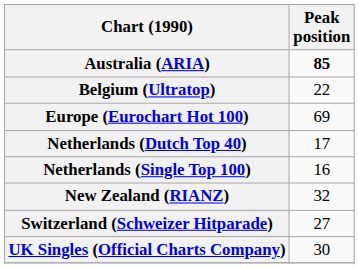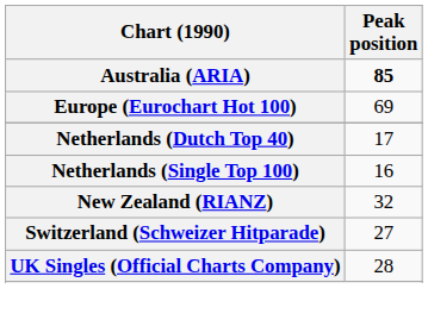 <table class="wikitable plainrowheaders sortable">
 <tr>
 <th>Chart (1990)</th>
 <th>Peak<br>position</th>
 </tr>
 <tr>
 <th scope="row">Australia (<a href='#'>ARIA</a>)</th>
 <td style="text-align:center;"><strong>85</strong></td>
-</tr>
-<tr>
-<th scope="row">Belgium (<a href='#'>Ultratop</a>)</th>
-<td style="text-align:center;">22</td>
 </tr>
 <tr>
 <th scope="row">Europe (<a href='#'>Eurochart Hot 100</a>)</th>
 <td align="center">69</td>
 </tr>
 <tr>
 </tr>
 <tr>
 <th scope="row">Netherlands (<a href='#'>Dutch Top 40</a>)</th>
 <td style="text-align:center;">17</td>
 </tr>
 <tr>
 <th scope="row">Netherlands (<a href='#'>Single Top 100</a>)</th>
 <td style="text-align:center;">16</td>
 </tr>
 <tr>
 <th scope="row">New Zealand (<a href='#'>RIANZ</a>)</th>
 <td style="text-align:center;">32</td>
 </tr>
 <tr>
 <th scope="row">Switzerland (<a href='#'>Schweizer Hitparade</a>)</th>
 <td style="text-align:center;">27</td>
 </tr>
 <tr>
 <th scope="row"><a href='#'>UK Singles</a> (<a href='#'>Official Charts Company</a>)</th>
-<td style="text-align:center;">30</td>
+<td style="text-align:center;">28</td>
 </tr>
 <tr>
 </tr>
 <tr>
 </tr>
 <tr>
 </tr>
 </table>
